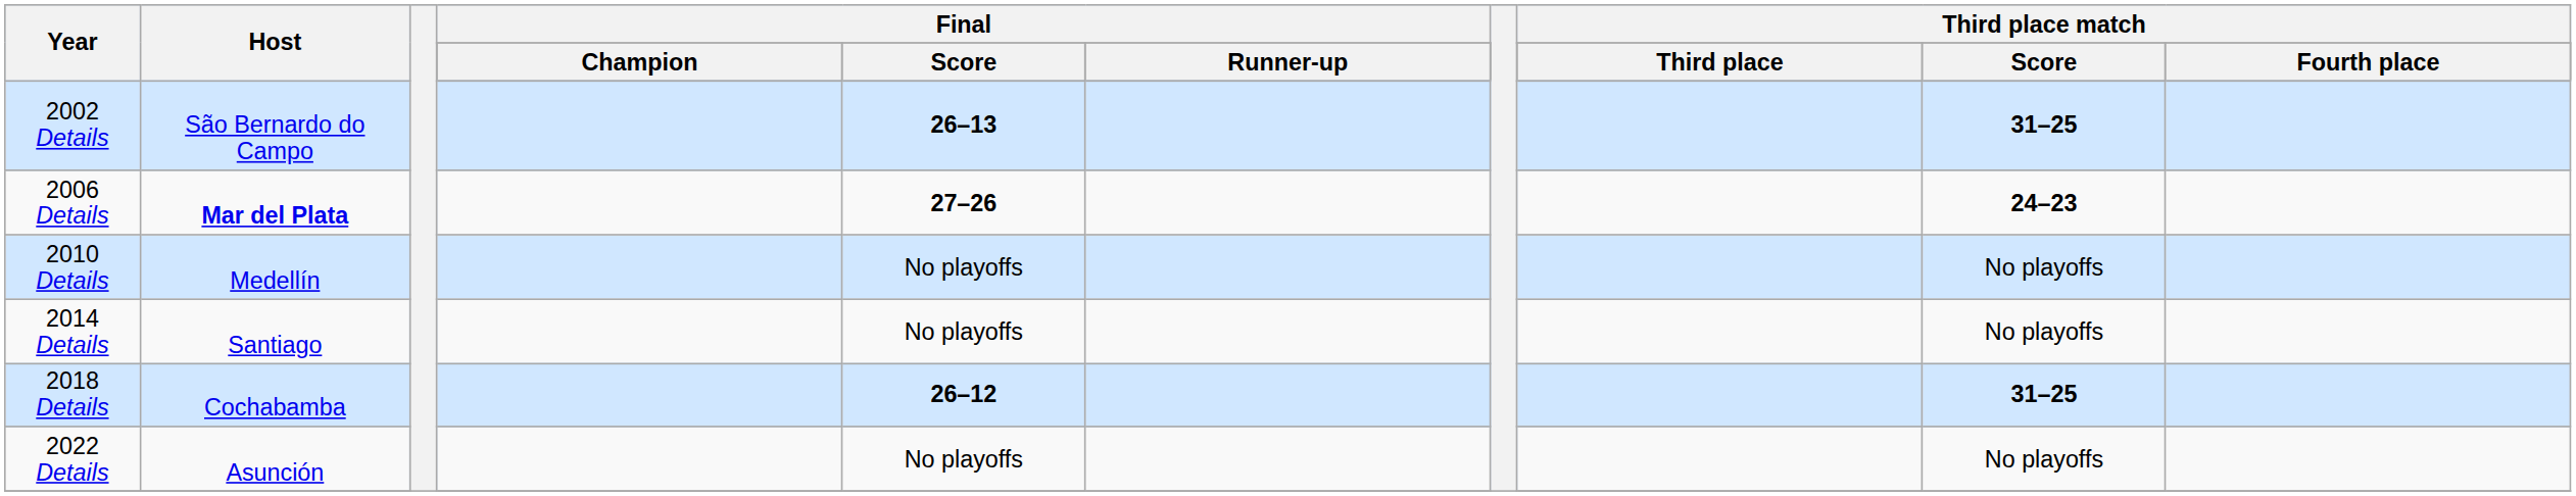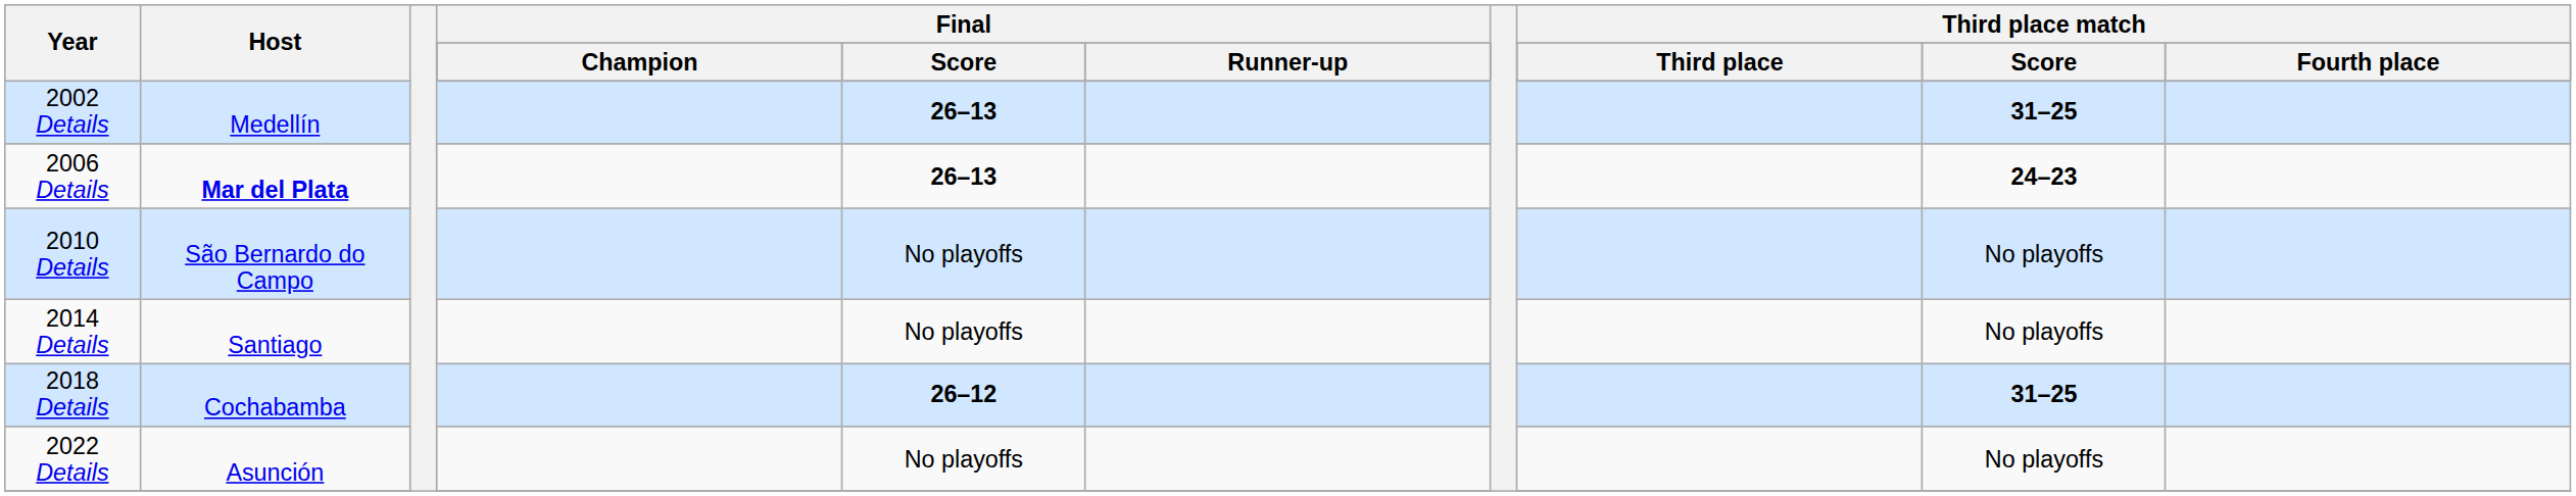 <table class="wikitable" style="font-size:90%; width: 98%; text-align: center;">
 <tr bgcolor=#C1D8FF>
 <th rowspan=2 width=5%>Year</th>
 <th rowspan=2 width=10%>Host</th>
 <th width=1% rowspan=100 bgcolor=ffffff></th>
 <th colspan=3>Final</th>
 <th width=1% rowspan=100 bgcolor=ffffff></th>
 <th colspan=3>Third place match</th>
 </tr>
 <tr bgcolor=FEF>
 <th width=15%>Champion</th>
 <th width=9%>Score</th>
 <th width=15%>Runner-up</th>
 <th width=15%>Third place</th>
 <th width=9%>Score</th>
 <th width=15%>Fourth place</th>
 </tr>
 <tr bgcolor=#D0E7FF>
 <td>2002<br><em><a href='#'>Details</a></em></td>
-<td><br><a href='#'>São Bernardo do Campo</a></td>
+<td><br><a href='#'>Medellín</a></td>
 <td><strong></strong></td>
 <td><strong> 26–13 </strong></td>
 <td></td>
 <td></td>
 <td><strong> 31–25 </strong></td>
 <td></td>
 </tr>
 <tr>
 <td>2006<br><em><a href='#'>Details</a></em></td>
 <td><strong><br><a href='#'>Mar del Plata</a></strong></td>
 <td><strong></strong></td>
-<td><strong> 27–26 </strong></td>
+<td><strong> 26–13 </strong></td>
 <td></td>
 <td></td>
 <td><strong> 24–23 </strong></td>
 <td></td>
 </tr>
 <tr bgcolor=#D0E7FF>
 <td>2010<br><em><a href='#'>Details</a></em></td>
-<td><br><a href='#'>Medellín</a></td>
+<td><br><a href='#'>São Bernardo do Campo</a></td>
 <td><strong></strong></td>
 <td><span>No playoffs</span></td>
 <td></td>
 <td></td>
 <td><span>No playoffs</span></td>
 <td></td>
 </tr>
 <tr>
 <td>2014<br><em><a href='#'>Details</a></em></td>
 <td><br><a href='#'>Santiago</a></td>
 <td><strong></strong></td>
 <td><span>No playoffs</span></td>
 <td></td>
 <td></td>
 <td><span>No playoffs</span></td>
 <td></td>
 </tr>
 <tr bgcolor=#D0E7FF>
 <td>2018<br><em><a href='#'>Details</a></em></td>
 <td><br><a href='#'>Cochabamba</a></td>
 <td><strong></strong></td>
 <td><strong> 26–12 </strong></td>
 <td></td>
 <td></td>
 <td><strong> 31–25 </strong></td>
 <td></td>
 </tr>
 <tr>
 <td>2022<br><em><a href='#'>Details</a></em></td>
 <td><br><a href='#'>Asunción</a></td>
 <td><strong></strong></td>
 <td><span>No playoffs</span></td>
 <td></td>
 <td></td>
 <td><span>No playoffs</span></td>
 <td></td>
 </tr>
 <tr>
 </tr>
 </table>
